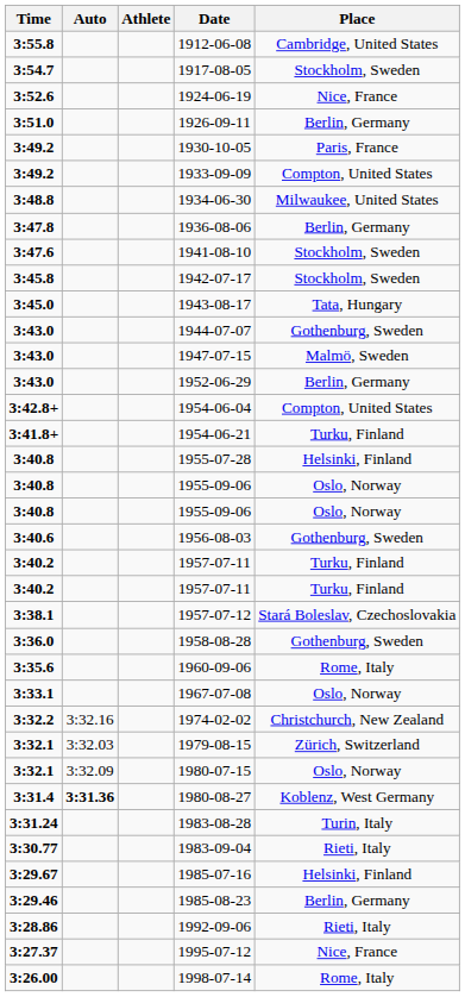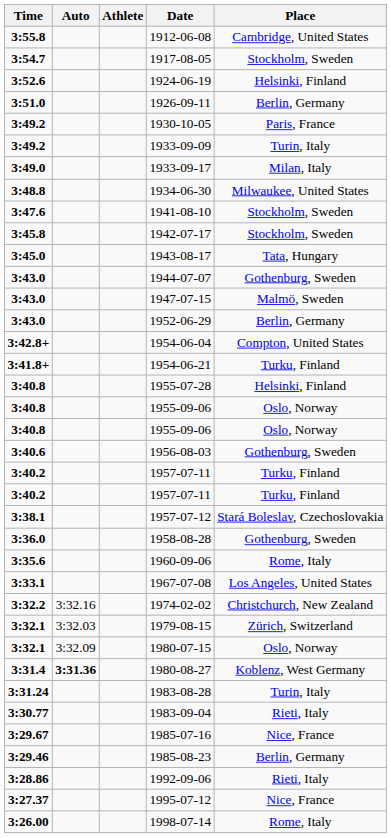 <table class="wikitable sortable" style="font-size:95%; text-align:center;">
 <tr>
 <th>Time</th>
 <th>Auto</th>
 <th>Athlete</th>
 <th>Date</th>
 <th>Place</th>
 </tr>
 <tr>
 <td><strong>3:55.8</strong></td>
 <td></td>
 <td align=left></td>
 <td>1912-06-08</td>
 <td><a href='#'>Cambridge</a>, United States</td>
 </tr>
 <tr>
 <td><strong>3:54.7</strong></td>
 <td></td>
 <td align=left></td>
 <td>1917-08-05</td>
 <td><a href='#'>Stockholm</a>, Sweden</td>
 </tr>
 <tr>
 <td><strong>3:52.6</strong></td>
 <td></td>
 <td align=left></td>
 <td>1924-06-19</td>
-<td><a href='#'>Nice</a>, France</td>
+<td><a href='#'>Helsinki</a>, Finland</td>
 </tr>
 <tr>
 <td><strong>3:51.0</strong></td>
 <td></td>
 <td align=left></td>
 <td>1926-09-11</td>
 <td><a href='#'>Berlin</a>, Germany</td>
 </tr>
 <tr>
 <td><strong>3:49.2</strong></td>
 <td></td>
 <td align=left></td>
 <td>1930-10-05</td>
 <td><a href='#'>Paris</a>, France</td>
 </tr>
 <tr>
 <td><strong>3:49.2</strong></td>
 <td></td>
 <td align=left></td>
 <td>1933-09-09</td>
-<td><a href='#'>Compton</a>, United States</td>
+<td><a href='#'>Turin</a>, Italy</td>
+</tr>
+<tr>
+<td><strong>3:49.0</strong></td>
+<td></td>
+<td align=left></td>
+<td>1933-09-17</td>
+<td><a href='#'>Milan</a>, Italy</td>
 </tr>
 <tr>
 <td><strong>3:48.8</strong></td>
 <td></td>
 <td align=left></td>
 <td>1934-06-30</td>
 <td><a href='#'>Milwaukee</a>, United States</td>
-</tr>
-<tr>
-<td><strong>3:47.8</strong></td>
-<td></td>
-<td align=left></td>
-<td>1936-08-06</td>
-<td><a href='#'>Berlin</a>, Germany</td>
 </tr>
 <tr>
 <td><strong>3:47.6</strong></td>
 <td></td>
 <td align=left></td>
 <td>1941-08-10</td>
 <td><a href='#'>Stockholm</a>, Sweden</td>
 </tr>
 <tr>
 <td><strong>3:45.8</strong></td>
 <td></td>
 <td align=left></td>
 <td>1942-07-17</td>
 <td><a href='#'>Stockholm</a>, Sweden</td>
 </tr>
 <tr>
 <td><strong>3:45.0</strong></td>
 <td></td>
 <td align=left></td>
 <td>1943-08-17</td>
 <td><a href='#'>Tata</a>, Hungary</td>
 </tr>
 <tr>
 <td><strong>3:43.0</strong></td>
 <td></td>
 <td align=left></td>
 <td>1944-07-07</td>
 <td><a href='#'>Gothenburg</a>, Sweden</td>
 </tr>
 <tr>
 <td><strong>3:43.0</strong></td>
 <td></td>
 <td align=left></td>
 <td>1947-07-15</td>
 <td><a href='#'>Malmö</a>, Sweden</td>
 </tr>
 <tr>
 <td><strong>3:43.0</strong></td>
 <td></td>
 <td align=left></td>
 <td>1952-06-29</td>
 <td><a href='#'>Berlin</a>, Germany</td>
 </tr>
 <tr>
 <td><strong>3:42.8+</strong></td>
 <td></td>
 <td align=left></td>
 <td>1954-06-04</td>
 <td><a href='#'>Compton</a>, United States</td>
 </tr>
 <tr>
 <td><strong>3:41.8+</strong></td>
 <td></td>
 <td align=left></td>
 <td>1954-06-21</td>
 <td><a href='#'>Turku</a>, Finland</td>
 </tr>
 <tr>
 <td><strong>3:40.8</strong></td>
 <td></td>
 <td align=left></td>
 <td>1955-07-28</td>
 <td><a href='#'>Helsinki</a>, Finland</td>
 </tr>
 <tr>
 <td><strong>3:40.8</strong></td>
 <td></td>
 <td align=left></td>
 <td>1955-09-06</td>
 <td><a href='#'>Oslo</a>, Norway</td>
 </tr>
 <tr>
 <td><strong>3:40.8</strong></td>
 <td></td>
 <td align=left></td>
 <td>1955-09-06</td>
 <td><a href='#'>Oslo</a>, Norway</td>
 </tr>
 <tr>
 <td><strong>3:40.6</strong></td>
 <td></td>
 <td align=left></td>
 <td>1956-08-03</td>
 <td><a href='#'>Gothenburg</a>, Sweden</td>
 </tr>
 <tr>
 <td><strong>3:40.2</strong></td>
 <td></td>
 <td align=left></td>
 <td>1957-07-11</td>
 <td><a href='#'>Turku</a>, Finland</td>
 </tr>
 <tr>
 <td><strong>3:40.2</strong></td>
 <td></td>
 <td align=left></td>
 <td>1957-07-11</td>
 <td><a href='#'>Turku</a>, Finland</td>
 </tr>
 <tr>
 <td><strong>3:38.1</strong></td>
 <td></td>
 <td align=left></td>
 <td>1957-07-12</td>
 <td><a href='#'>Stará Boleslav</a>, Czechoslovakia</td>
 </tr>
 <tr>
 <td><strong>3:36.0</strong></td>
 <td></td>
 <td align=left></td>
 <td>1958-08-28</td>
 <td><a href='#'>Gothenburg</a>, Sweden</td>
 </tr>
 <tr>
 <td><strong>3:35.6</strong></td>
 <td></td>
 <td align=left></td>
 <td>1960-09-06</td>
 <td><a href='#'>Rome</a>, Italy</td>
 </tr>
 <tr>
 <td><strong>3:33.1</strong></td>
 <td></td>
 <td align=left></td>
 <td>1967-07-08</td>
-<td><a href='#'>Oslo</a>, Norway</td>
+<td><a href='#'>Los Angeles</a>, United States</td>
 </tr>
 <tr>
 <td><strong>3:32.2</strong></td>
 <td>3:32.16</td>
 <td align=left></td>
 <td>1974-02-02</td>
 <td><a href='#'>Christchurch</a>, New Zealand</td>
 </tr>
 <tr>
 <td><strong>3:32.1</strong></td>
 <td>3:32.03</td>
 <td align=left></td>
 <td>1979-08-15</td>
 <td><a href='#'>Zürich</a>, Switzerland</td>
 </tr>
 <tr>
 <td><strong>3:32.1</strong></td>
 <td>3:32.09</td>
 <td align=left></td>
 <td>1980-07-15</td>
 <td><a href='#'>Oslo</a>, Norway</td>
 </tr>
 <tr>
 <td><strong>3:31.4</strong></td>
 <td><strong>3:31.36</strong></td>
 <td align=left></td>
 <td>1980-08-27</td>
 <td><a href='#'>Koblenz</a>, West Germany</td>
 </tr>
 <tr>
 <td><strong>3:31.24</strong></td>
 <td></td>
 <td align=left></td>
 <td>1983-08-28</td>
 <td><a href='#'>Turin</a>, Italy</td>
 </tr>
 <tr>
 <td><strong>3:30.77</strong></td>
 <td></td>
 <td align=left></td>
 <td>1983-09-04</td>
 <td><a href='#'>Rieti</a>, Italy</td>
 </tr>
 <tr>
 <td><strong>3:29.67</strong></td>
 <td></td>
 <td align=left></td>
 <td>1985-07-16</td>
-<td><a href='#'>Helsinki</a>, Finland</td>
+<td><a href='#'>Nice</a>, France</td>
 </tr>
 <tr>
 <td><strong>3:29.46</strong></td>
 <td></td>
 <td align=left></td>
 <td>1985-08-23</td>
 <td><a href='#'>Berlin</a>, Germany</td>
 </tr>
 <tr>
 <td><strong>3:28.86</strong></td>
 <td></td>
 <td align=left></td>
 <td>1992-09-06</td>
 <td><a href='#'>Rieti</a>, Italy</td>
 </tr>
 <tr>
 <td><strong>3:27.37</strong></td>
 <td></td>
 <td align=left></td>
 <td>1995-07-12</td>
 <td><a href='#'>Nice</a>, France</td>
 </tr>
 <tr>
 <td><strong>3:26.00</strong></td>
 <td></td>
 <td align=left></td>
 <td>1998-07-14</td>
 <td><a href='#'>Rome</a>, Italy</td>
 </tr>
 </table>
